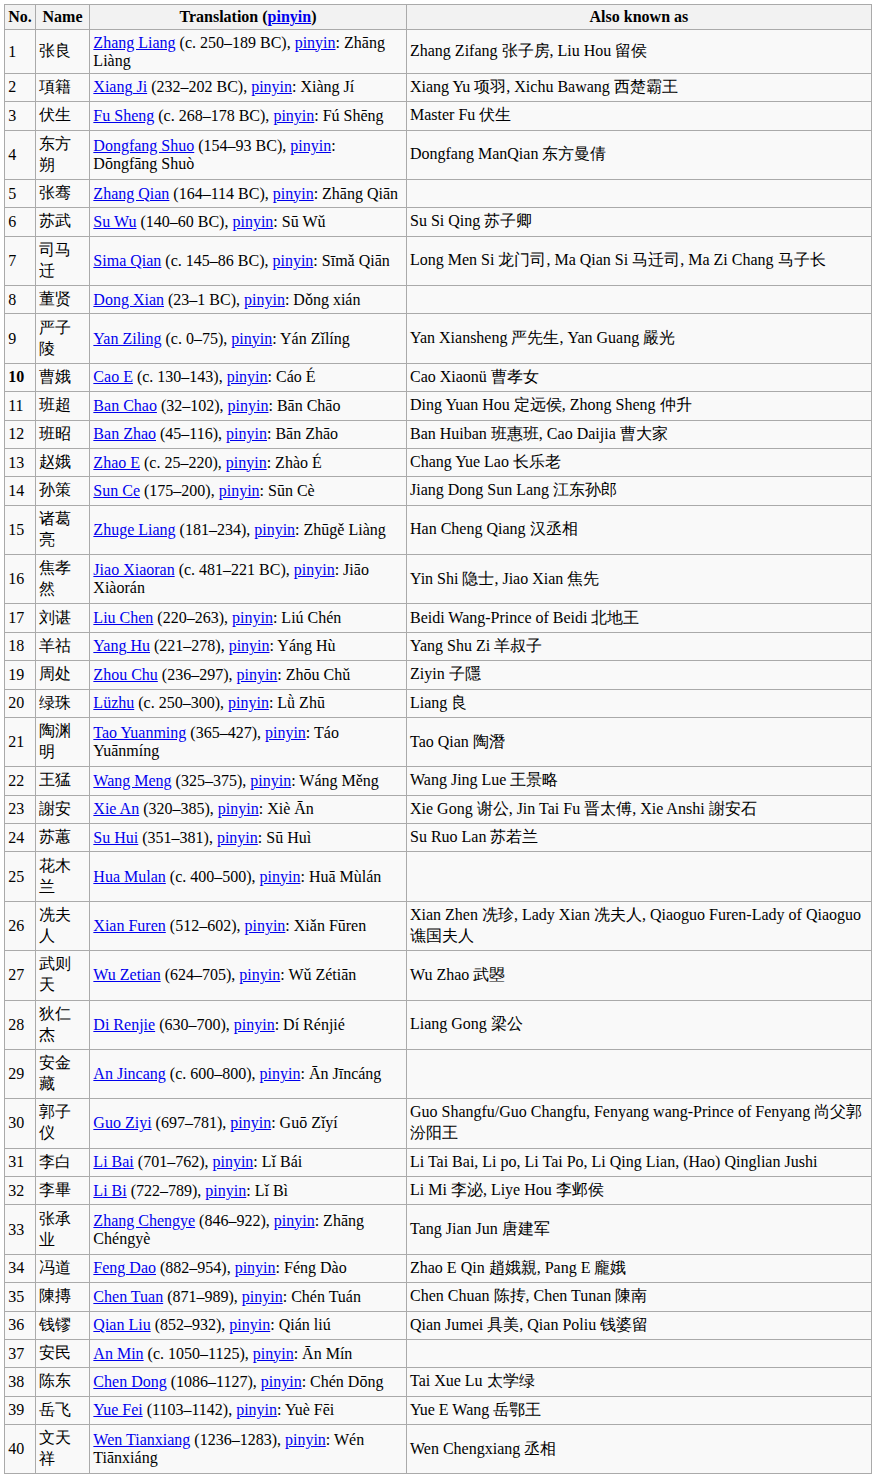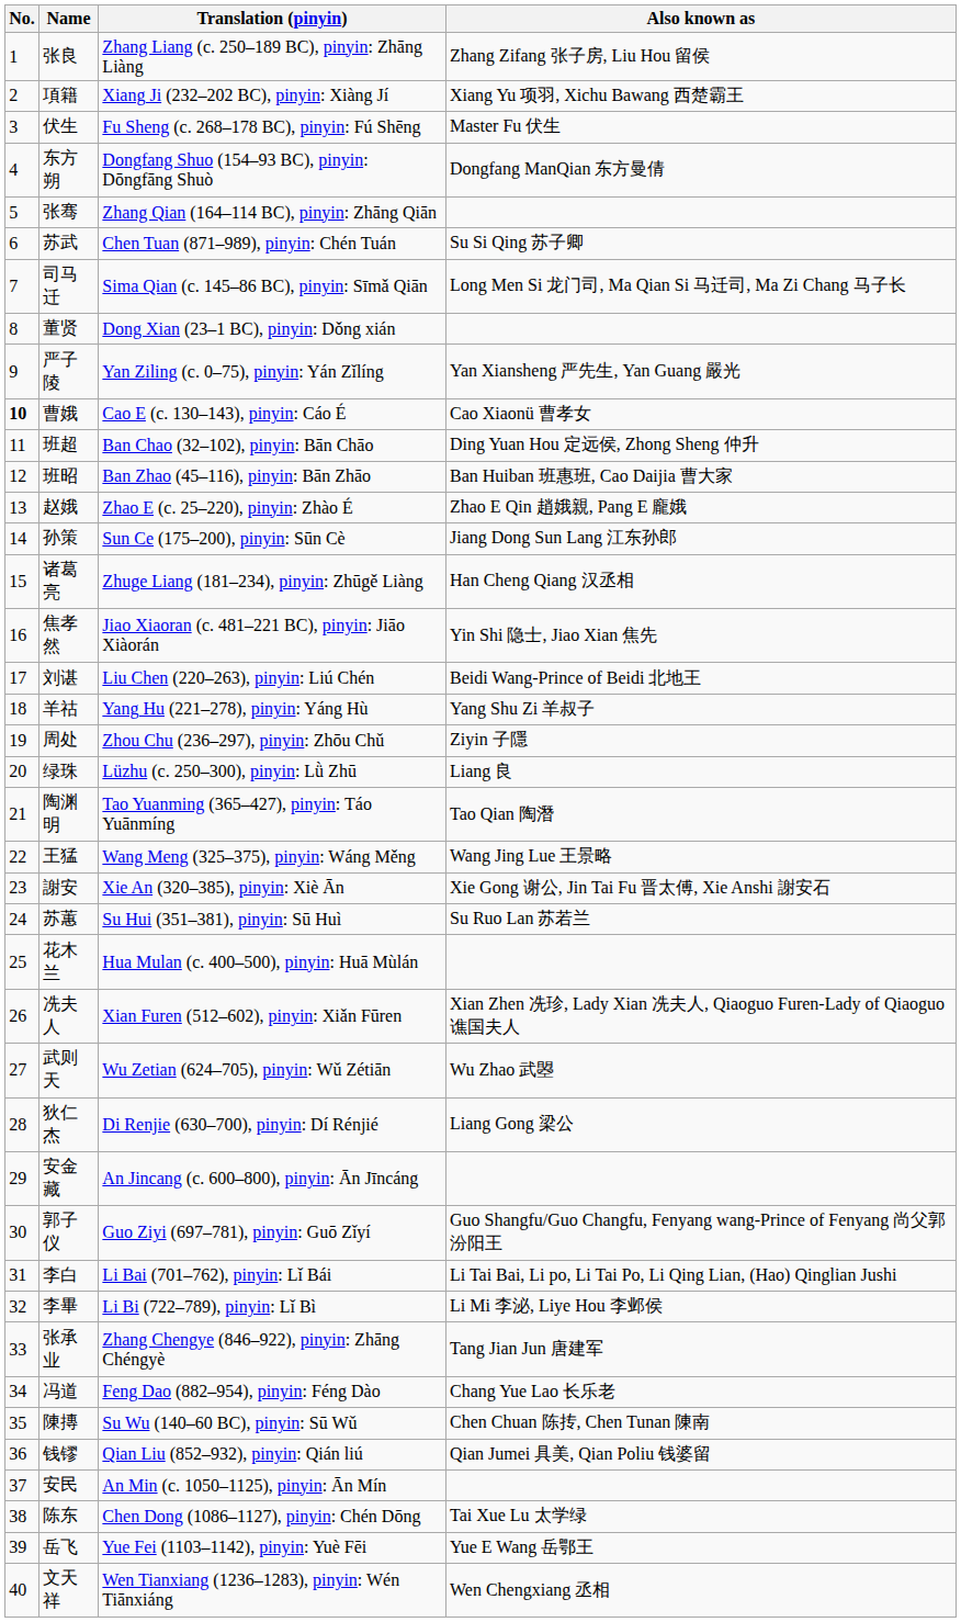 <table class="wikitable">
 <tr>
 <th>No.</th>
 <th>Name</th>
 <th>Translation (<a href='#'>pinyin</a>)</th>
 <th>Also known as</th>
 </tr>
 <tr>
 <td>1</td>
 <td>张良</td>
 <td><a href='#'>Zhang Liang</a> (c. 250–189 BC), <a href='#'>pinyin</a>: Zhāng Liàng</td>
 <td>Zhang Zifang 张子房, Liu Hou 留侯</td>
 </tr>
 <tr>
 <td>2</td>
 <td>項籍</td>
 <td><a href='#'>Xiang Ji</a> (232–202 BC), <a href='#'>pinyin</a>: Xiàng Jí</td>
 <td>Xiang Yu 项羽, Xichu Bawang 西楚霸王</td>
 </tr>
 <tr>
 <td>3</td>
 <td>伏生</td>
 <td><a href='#'>Fu Sheng</a> (c. 268–178 BC), <a href='#'>pinyin</a>: Fú Shēng</td>
 <td>Master Fu 伏生</td>
 </tr>
 <tr>
 <td>4</td>
 <td>东方朔</td>
 <td><a href='#'>Dongfang Shuo</a> (154–93 BC), <a href='#'>pinyin</a>: Dōngfāng Shuò</td>
 <td>Dongfang ManQian 东方曼倩</td>
 </tr>
 <tr>
 <td>5</td>
 <td>张骞</td>
 <td><a href='#'>Zhang Qian</a> (164–114 BC), <a href='#'>pinyin</a>: Zhāng Qiān</td>
 <td></td>
 </tr>
 <tr>
 <td>6</td>
 <td>苏武</td>
-<td><a href='#'>Su Wu</a> (140–60 BC), <a href='#'>pinyin</a>: Sū Wǔ</td>
+<td><a href='#'>Chen Tuan</a> (871–989), <a href='#'>pinyin</a>: Chén Tuán</td>
 <td>Su Si Qing 苏子卿</td>
 </tr>
 <tr>
 <td>7</td>
 <td>司马迁</td>
 <td><a href='#'>Sima Qian</a> (c. 145–86 BC), <a href='#'>pinyin</a>: Sīmǎ Qiān</td>
 <td>Long Men Si 龙门司, Ma Qian Si 马迁司, Ma Zi Chang 马子长</td>
 </tr>
 <tr>
 <td>8</td>
 <td>董贤</td>
 <td><a href='#'>Dong Xian</a> (23–1 BC), <a href='#'>pinyin</a>: Dǒng xián</td>
 <td></td>
 </tr>
 <tr>
 <td>9</td>
 <td>严子陵</td>
 <td><a href='#'>Yan Ziling</a> (c. 0–75), <a href='#'>pinyin</a>: Yán Zǐlíng</td>
 <td>Yan Xiansheng 严先生, Yan Guang 嚴光</td>
 </tr>
 <tr>
 <td><strong>10</strong></td>
 <td>曹娥</td>
 <td><a href='#'>Cao E</a> (c. 130–143), <a href='#'>pinyin</a>: Cáo É</td>
 <td>Cao Xiaonü 曹孝女</td>
 </tr>
 <tr>
 <td>11</td>
 <td>班超</td>
 <td><a href='#'>Ban Chao</a> (32–102), <a href='#'>pinyin</a>: Bān Chāo</td>
 <td>Ding Yuan Hou 定远侯, Zhong Sheng 仲升</td>
 </tr>
 <tr>
 <td>12</td>
 <td>班昭</td>
 <td><a href='#'>Ban Zhao</a> (45–116), <a href='#'>pinyin</a>: Bān Zhāo</td>
 <td>Ban Huiban 班惠班, Cao Daijia 曹大家</td>
 </tr>
 <tr>
 <td>13</td>
 <td>赵娥</td>
 <td><a href='#'>Zhao E</a> (c. 25–220), <a href='#'>pinyin</a>: Zhào É</td>
-<td>Chang Yue Lao 长乐老</td>
+<td>Zhao E Qin 趙娥親, Pang E 龐娥</td>
 </tr>
 <tr>
 <td>14</td>
 <td>孙策</td>
 <td><a href='#'>Sun Ce</a> (175–200), <a href='#'>pinyin</a>: Sūn Cè</td>
 <td>Jiang Dong Sun Lang 江东孙郎</td>
 </tr>
 <tr>
 <td>15</td>
 <td>诸葛亮</td>
 <td><a href='#'>Zhuge Liang</a> (181–234), <a href='#'>pinyin</a>: Zhūgě Liàng</td>
 <td>Han Cheng Qiang 汉丞相</td>
 </tr>
 <tr>
 <td>16</td>
 <td>焦孝然</td>
 <td><a href='#'>Jiao Xiaoran</a> (c. 481–221 BC), <a href='#'>pinyin</a>: Jiāo Xiàorán</td>
 <td>Yin Shi 隐士, Jiao Xian 焦先</td>
 </tr>
 <tr>
 <td>17</td>
 <td>刘谌</td>
 <td><a href='#'>Liu Chen</a> (220–263), <a href='#'>pinyin</a>: Liú Chén</td>
 <td>Beidi Wang-Prince of Beidi 北地王</td>
 </tr>
 <tr>
 <td>18</td>
 <td>羊祜</td>
 <td><a href='#'>Yang Hu</a> (221–278), <a href='#'>pinyin</a>: Yáng Hù</td>
 <td>Yang Shu Zi 羊叔子</td>
 </tr>
 <tr>
 <td>19</td>
 <td>周处</td>
 <td><a href='#'>Zhou Chu</a> (236–297), <a href='#'>pinyin</a>: Zhōu Chǔ</td>
 <td>Ziyin 子隱</td>
 </tr>
 <tr>
 <td>20</td>
 <td>绿珠</td>
 <td><a href='#'>Lüzhu</a> (c. 250–300), <a href='#'>pinyin</a>: Lǜ Zhū</td>
 <td>Liang 良</td>
 </tr>
 <tr>
 <td>21</td>
 <td>陶渊明</td>
 <td><a href='#'>Tao Yuanming</a> (365–427), <a href='#'>pinyin</a>: Táo Yuānmíng</td>
 <td>Tao Qian 陶潛</td>
 </tr>
 <tr>
 <td>22</td>
 <td>王猛</td>
 <td><a href='#'>Wang Meng</a> (325–375), <a href='#'>pinyin</a>: Wáng Měng</td>
 <td>Wang Jing Lue 王景略</td>
 </tr>
 <tr>
 <td>23</td>
 <td>謝安</td>
 <td><a href='#'>Xie An</a> (320–385), <a href='#'>pinyin</a>: Xiè Ān</td>
 <td>Xie Gong 谢公, Jin Tai Fu 晋太傅, Xie Anshi 謝安石</td>
 </tr>
 <tr>
 <td>24</td>
 <td>苏蕙</td>
 <td><a href='#'>Su Hui</a> (351–381), <a href='#'>pinyin</a>: Sū Huì</td>
 <td>Su Ruo Lan 苏若兰</td>
 </tr>
 <tr>
 <td>25</td>
 <td>花木兰</td>
 <td><a href='#'>Hua Mulan</a> (c. 400–500), <a href='#'>pinyin</a>: Huā Mùlán</td>
 <td></td>
 </tr>
 <tr>
 <td>26</td>
 <td>冼夫人</td>
 <td><a href='#'>Xian Furen</a> (512–602), <a href='#'>pinyin</a>: Xiǎn Fūren</td>
 <td>Xian Zhen 冼珍, Lady Xian 冼夫人, Qiaoguo Furen-Lady of Qiaoguo 谯国夫人</td>
 </tr>
 <tr>
 <td>27</td>
 <td>武则天</td>
 <td><a href='#'>Wu Zetian</a> (624–705), <a href='#'>pinyin</a>: Wǔ Zétiān</td>
 <td>Wu Zhao 武曌</td>
 </tr>
 <tr>
 <td>28</td>
 <td>狄仁杰</td>
 <td><a href='#'>Di Renjie</a> (630–700), <a href='#'>pinyin</a>: Dí Rénjié</td>
 <td>Liang Gong 梁公</td>
 </tr>
 <tr>
 <td>29</td>
 <td>安金藏</td>
 <td><a href='#'>An Jincang</a> (c. 600–800), <a href='#'>pinyin</a>: Ān Jīncáng</td>
 <td></td>
 </tr>
 <tr>
 <td>30</td>
 <td>郭子仪</td>
 <td><a href='#'>Guo Ziyi</a> (697–781), <a href='#'>pinyin</a>: Guō Zǐyí</td>
 <td>Guo Shangfu/Guo Changfu, Fenyang wang-Prince of Fenyang 尚父郭汾阳王</td>
 </tr>
 <tr>
 <td>31</td>
 <td>李白</td>
 <td><a href='#'>Li Bai</a> (701–762), <a href='#'>pinyin</a>: Lǐ Bái</td>
 <td>Li Tai Bai, Li po, Li Tai Po, Li Qing Lian, (Hao) Qinglian Jushi</td>
 </tr>
 <tr>
 <td>32</td>
 <td>李畢</td>
 <td><a href='#'>Li Bi</a> (722–789), <a href='#'>pinyin</a>: Lǐ Bì</td>
 <td>Li Mi 李泌, Liye Hou 李邺侯</td>
 </tr>
 <tr>
 <td>33</td>
 <td>张承业</td>
 <td><a href='#'>Zhang Chengye</a> (846–922), <a href='#'>pinyin</a>: Zhāng Chéngyè</td>
 <td>Tang Jian Jun 唐建军</td>
 </tr>
 <tr>
 <td>34</td>
 <td>冯道</td>
 <td><a href='#'>Feng Dao</a> (882–954), <a href='#'>pinyin</a>: Féng Dào</td>
-<td>Zhao E Qin 趙娥親, Pang E 龐娥</td>
+<td>Chang Yue Lao 长乐老</td>
 </tr>
 <tr>
 <td>35</td>
 <td>陳摶</td>
-<td><a href='#'>Chen Tuan</a> (871–989), <a href='#'>pinyin</a>: Chén Tuán</td>
+<td><a href='#'>Su Wu</a> (140–60 BC), <a href='#'>pinyin</a>: Sū Wǔ</td>
 <td>Chen Chuan 陈抟, Chen Tunan 陳南</td>
 </tr>
 <tr>
 <td>36</td>
 <td>钱镠</td>
 <td><a href='#'>Qian Liu</a> (852–932), <a href='#'>pinyin</a>: Qián liú</td>
 <td>Qian Jumei 具美, Qian Poliu 钱婆留</td>
 </tr>
 <tr>
 <td>37</td>
 <td>安民</td>
 <td><a href='#'>An Min</a> (c. 1050–1125), <a href='#'>pinyin</a>: Ān Mín</td>
 <td></td>
 </tr>
 <tr>
 <td>38</td>
 <td>陈东</td>
 <td><a href='#'>Chen Dong</a> (1086–1127), <a href='#'>pinyin</a>: Chén Dōng</td>
 <td>Tai Xue Lu 太学绿</td>
 </tr>
 <tr>
 <td>39</td>
 <td>岳飞</td>
 <td><a href='#'>Yue Fei</a> (1103–1142), <a href='#'>pinyin</a>: Yuè Fēi</td>
 <td>Yue E Wang 岳鄂王</td>
 </tr>
 <tr>
 <td>40</td>
 <td>文天祥</td>
 <td><a href='#'>Wen Tianxiang</a> (1236–1283), <a href='#'>pinyin</a>: Wén Tiānxiáng</td>
 <td>Wen Chengxiang 丞相</td>
 </tr>
 </table>
